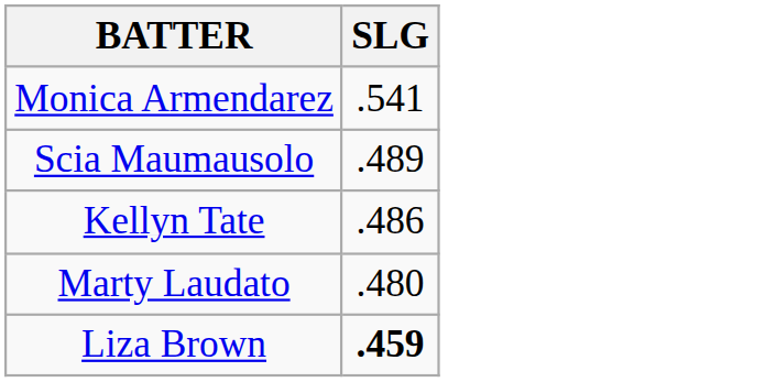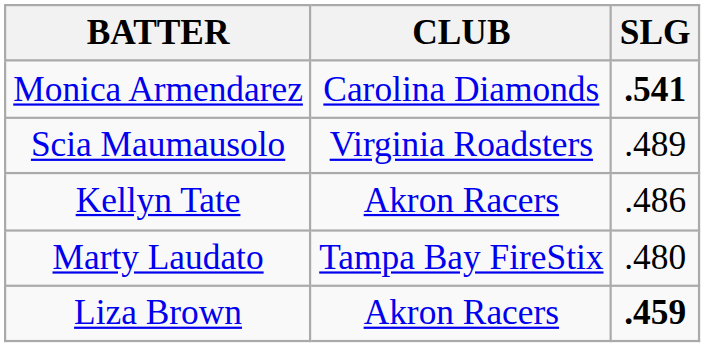 <table class="wikitable" style="text-align:center;">
 <tr>
 <th>BATTER</th>
+<th>CLUB</th>
 <th>SLG</th>
 </tr>
 <tr>
 <td><a href='#'>Monica Armendarez</a></td>
-<td>.541</td>
+<td><a href='#'>Carolina Diamonds</a></td>
+<td><strong>.541</strong></td>
 </tr>
 <tr>
 <td><a href='#'>Scia Maumausolo</a></td>
+<td><a href='#'>Virginia Roadsters</a></td>
 <td>.489</td>
 </tr>
 <tr>
 <td><a href='#'>Kellyn Tate</a></td>
+<td><a href='#'>Akron Racers</a></td>
 <td>.486</td>
 </tr>
 <tr>
 <td><a href='#'>Marty Laudato</a></td>
+<td><a href='#'>Tampa Bay FireStix</a></td>
 <td>.480</td>
 </tr>
 <tr>
 <td><a href='#'>Liza Brown</a></td>
+<td><a href='#'>Akron Racers</a></td>
 <td><strong>.459</strong></td>
 </tr>
 </table>
